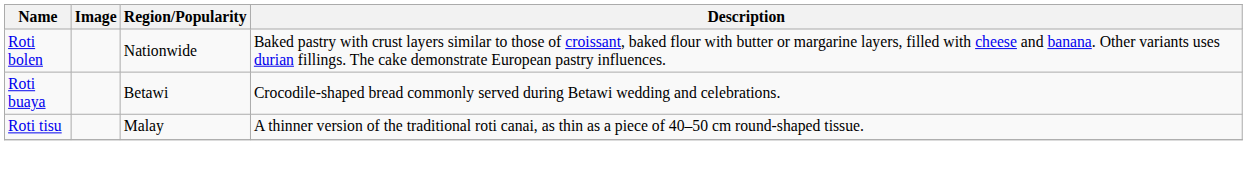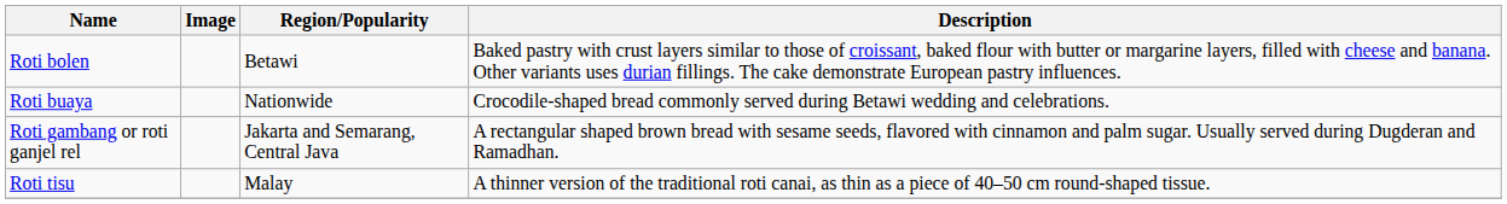 <table class="wikitable sortable" width="100%">
 <tr>
 <th>Name</th>
 <th>Image</th>
 <th>Region/Popularity</th>
 <th>Description</th>
 </tr>
 <tr>
 <td><a href='#'>Roti bolen</a></td>
 <td></td>
-<td>Nationwide</td>
+<td>Betawi</td>
 <td>Baked pastry with crust layers similar to those of <a href='#'>croissant</a>, baked flour with butter or margarine layers, filled with <a href='#'>cheese</a> and <a href='#'>banana</a>. Other variants uses <a href='#'>durian</a> fillings. The cake demonstrate European pastry influences.</td>
 </tr>
 <tr>
 <td><a href='#'>Roti buaya</a></td>
 <td></td>
-<td>Betawi</td>
+<td>Nationwide</td>
 <td>Crocodile-shaped bread commonly served during Betawi wedding and celebrations.</td>
+</tr>
+<tr>
+<td><a href='#'>Roti gambang</a> or roti ganjel rel</td>
+<td></td>
+<td>Jakarta and Semarang, Central Java</td>
+<td>A rectangular shaped brown bread with sesame seeds, flavored with cinnamon and palm sugar. Usually served during Dugderan and Ramadhan.</td>
 </tr>
 <tr>
 <td><a href='#'>Roti tisu</a></td>
 <td></td>
 <td>Malay</td>
 <td>A thinner version of the traditional roti canai, as thin as a piece of 40–50 cm round-shaped tissue.</td>
 </tr>
 <tr>
 </tr>
 </table>
